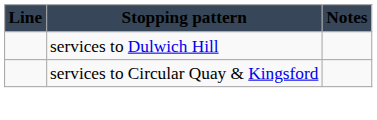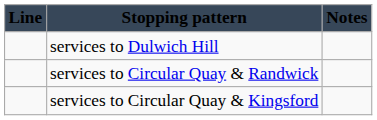 <table class="wikitable">
 <tr>
 <th style="background:#374759"><span>Line</span></th>
 <th style="background:#374759"><span>Stopping pattern</span></th>
 <th style="background:#374759"><span>Notes</span></th>
 </tr>
 <tr>
 <td></td>
 <td>services to <a href='#'>Dulwich Hill</a></td>
 <td></td>
 </tr>
 <tr>
 <td></td>
+<td>services to <a href='#'>Circular Quay</a> & <a href='#'>Randwick</a></td>
+<td></td>
+</tr>
+<tr>
+<td></td>
 <td>services to Circular Quay & <a href='#'>Kingsford</a></td>
 <td></td>
 </tr>
 </table>
